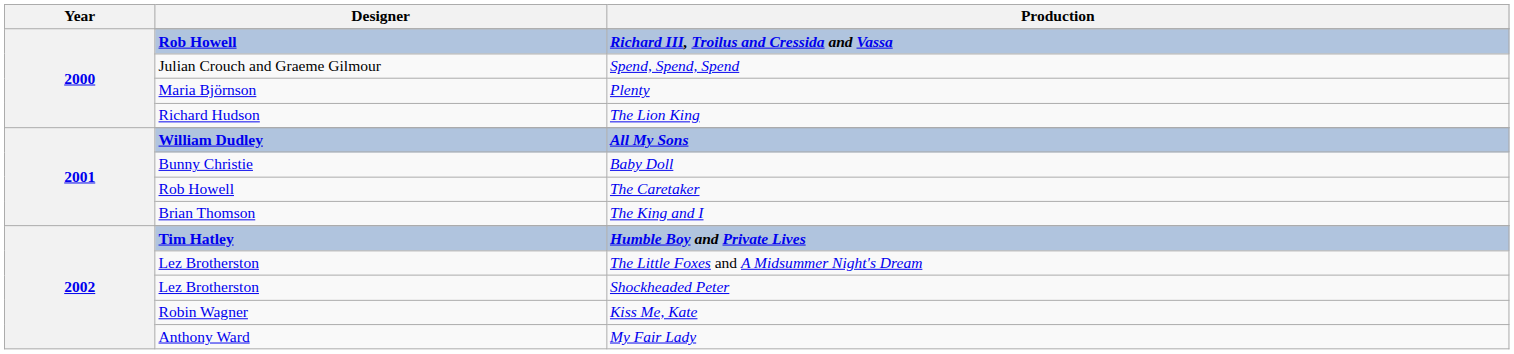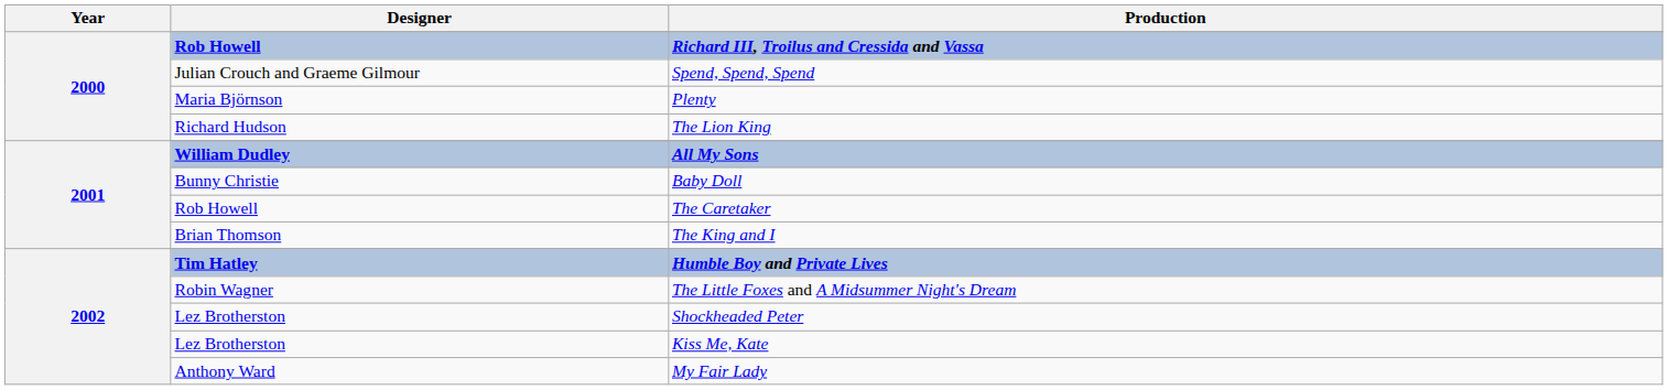 <table class="wikitable" style="width:98%;">
 <tr style="background:#bebebe;">
 <th style="width:10%;">Year</th>
 <th style="width:30%;">Designer</th>
 <th style="width:60%;">Production</th>
 </tr>
 <tr>
 <th rowspan="5" align="center"><a href='#'>2000</a></th>
 </tr>
 <tr style="background:#B0C4DE">
 <td><strong><a href='#'>Rob Howell</a></strong></td>
 <td><strong><em><a href='#'>Richard III</a><em>, </em><a href='#'>Troilus and Cressida</a><em> and </em><a href='#'>Vassa</a></em></strong></td>
 </tr>
 <tr>
 <td>Julian Crouch and Graeme Gilmour</td>
 <td><em><a href='#'>Spend, Spend, Spend</a></em></td>
 </tr>
 <tr>
 <td><a href='#'>Maria Björnson</a></td>
 <td><em><a href='#'>Plenty</a></em></td>
 </tr>
 <tr>
 <td><a href='#'>Richard Hudson</a></td>
 <td><em><a href='#'>The Lion King</a></em></td>
 </tr>
 <tr>
 <th rowspan="5" align="center"><a href='#'>2001</a></th>
 </tr>
 <tr style="background:#B0C4DE">
 <td><strong><a href='#'>William Dudley</a></strong></td>
 <td><strong><em><a href='#'>All My Sons</a></em></strong></td>
 </tr>
 <tr>
 <td><a href='#'>Bunny Christie</a></td>
 <td><em><a href='#'>Baby Doll</a></em></td>
 </tr>
 <tr>
 <td><a href='#'>Rob Howell</a></td>
 <td><em><a href='#'>The Caretaker</a></em></td>
 </tr>
 <tr>
 <td><a href='#'>Brian Thomson</a></td>
 <td><em><a href='#'>The King and I</a></em></td>
 </tr>
 <tr>
 <th rowspan="6" align="center"><a href='#'>2002</a></th>
 </tr>
 <tr style="background:#B0C4DE">
 <td><strong><a href='#'>Tim Hatley</a></strong></td>
 <td><strong><em><a href='#'>Humble Boy</a><em> and </em><a href='#'>Private Lives</a></em></strong></td>
 </tr>
 <tr>
-<td><a href='#'>Lez Brotherston</a></td>
+<td><a href='#'>Robin Wagner</a></td>
 <td><em><a href='#'>The Little Foxes</a></em> and <em><a href='#'>A Midsummer Night's Dream</a></em></td>
 </tr>
 <tr>
 <td><a href='#'>Lez Brotherston</a></td>
 <td><em><a href='#'>Shockheaded Peter</a></em></td>
 </tr>
 <tr>
-<td><a href='#'>Robin Wagner</a></td>
+<td><a href='#'>Lez Brotherston</a></td>
 <td><em><a href='#'>Kiss Me, Kate</a></em></td>
 </tr>
 <tr>
 <td><a href='#'>Anthony Ward</a></td>
 <td><em><a href='#'>My Fair Lady</a></em></td>
 </tr>
 </table>
